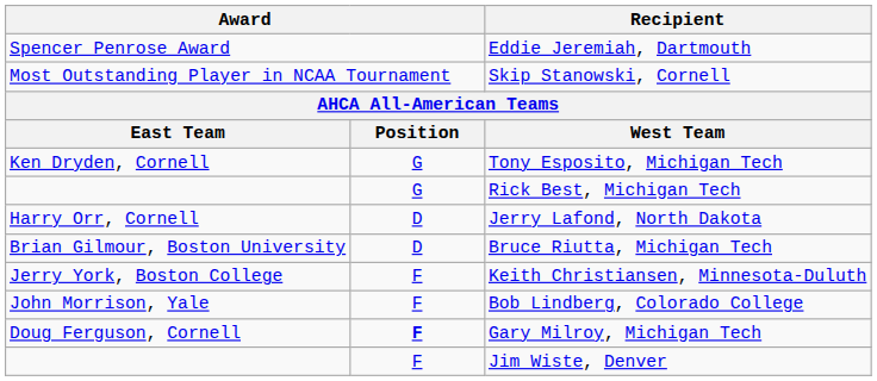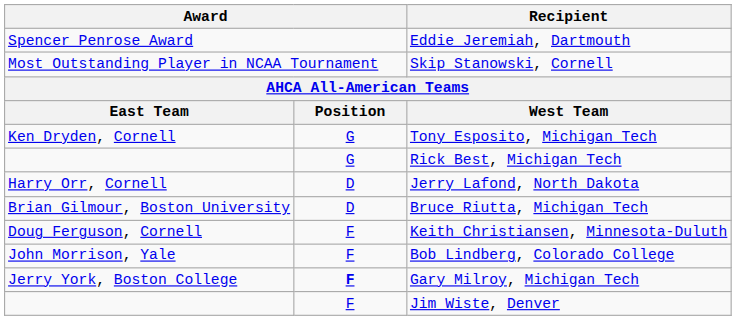 <table class="wikitable">
 <tr>
 <th colspan=2>Award</th>
 <th>Recipient</th>
 </tr>
 <tr>
 <td colspan=2><a href='#'>Spencer Penrose Award</a></td>
 <td><a href='#'>Eddie Jeremiah</a>, <a href='#'>Dartmouth</a></td>
 </tr>
 <tr>
 <td colspan=2><a href='#'>Most Outstanding Player in NCAA Tournament</a></td>
 <td><a href='#'>Skip Stanowski</a>, <a href='#'>Cornell</a></td>
 </tr>
 <tr>
 <th colspan=3><a href='#'>AHCA All-American Teams</a></th>
 </tr>
 <tr>
 <th>East Team</th>
 <th>  Position  </th>
 <th>West Team</th>
 </tr>
 <tr>
 <td><a href='#'>Ken Dryden</a>, <a href='#'>Cornell</a></td>
 <td align=center><a href='#'>G</a></td>
 <td><a href='#'>Tony Esposito</a>, <a href='#'>Michigan Tech</a></td>
 </tr>
 <tr>
 <td></td>
 <td align=center><a href='#'>G</a></td>
 <td><a href='#'>Rick Best</a>, <a href='#'>Michigan Tech</a></td>
 </tr>
 <tr>
 <td><a href='#'>Harry Orr</a>, <a href='#'>Cornell</a></td>
 <td align=center><a href='#'>D</a></td>
 <td><a href='#'>Jerry Lafond</a>, <a href='#'>North Dakota</a></td>
 </tr>
 <tr>
 <td><a href='#'>Brian Gilmour</a>, <a href='#'>Boston University</a></td>
 <td align=center><a href='#'>D</a></td>
 <td><a href='#'>Bruce Riutta</a>, <a href='#'>Michigan Tech</a></td>
 </tr>
 <tr>
-<td><a href='#'>Jerry York</a>, <a href='#'>Boston College</a></td>
+<td><a href='#'>Doug Ferguson</a>, <a href='#'>Cornell</a></td>
 <td align=center><a href='#'>F</a></td>
 <td><a href='#'>Keith Christiansen</a>, <a href='#'>Minnesota-Duluth</a></td>
 </tr>
 <tr>
 <td><a href='#'>John Morrison</a>, <a href='#'>Yale</a></td>
 <td align=center><a href='#'>F</a></td>
 <td><a href='#'>Bob Lindberg</a>, <a href='#'>Colorado College</a></td>
 </tr>
 <tr>
-<td><a href='#'>Doug Ferguson</a>, <a href='#'>Cornell</a></td>
+<td><a href='#'>Jerry York</a>, <a href='#'>Boston College</a></td>
 <td align=center><strong><a href='#'>F</a></strong></td>
 <td><a href='#'>Gary Milroy</a>, <a href='#'>Michigan Tech</a></td>
 </tr>
 <tr>
 <td></td>
 <td align=center><a href='#'>F</a></td>
 <td><a href='#'>Jim Wiste</a>, <a href='#'>Denver</a></td>
 </tr>
 </table>
